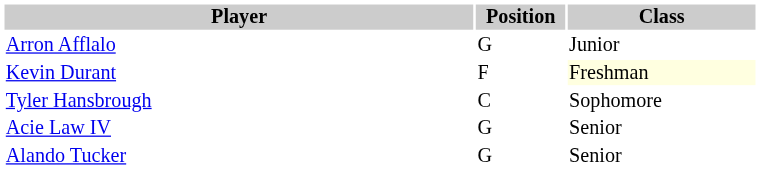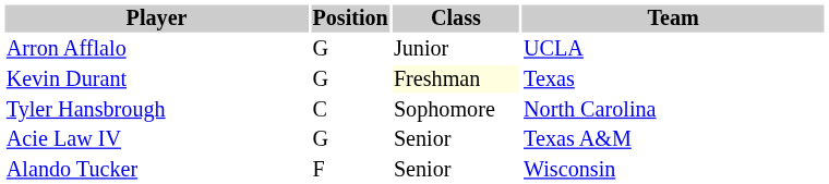 <table style="width:600px" "border:'1' 'solid' 'gray'">
 <tr>
 <th style="background:#CCCCCC;width:40%">Player</th>
 <th style="background:#CCCCCC;width:4%">Position</th>
 <th style="background:#CCCCCC;width:16%">Class</th>
+<th style="background:#CCCCCC;width:40%">Team</th>
 </tr>
 <tr>
 <td><a href='#'>Arron Afflalo</a></td>
 <td>G</td>
 <td>Junior</td>
+<td><a href='#'>UCLA</a></td>
 </tr>
 <tr>
 <td><a href='#'>Kevin Durant</a></td>
-<td>F</td>
+<td>G</td>
 <td style="background: lightyellow;">Freshman</td>
+<td><a href='#'>Texas</a></td>
 </tr>
 <tr>
 <td><a href='#'>Tyler Hansbrough</a></td>
 <td>C</td>
 <td>Sophomore</td>
+<td><a href='#'>North Carolina</a></td>
 </tr>
 <tr>
 <td><a href='#'>Acie Law IV</a></td>
 <td>G</td>
 <td>Senior</td>
+<td><a href='#'>Texas A&M</a></td>
 </tr>
 <tr>
 <td><a href='#'>Alando Tucker</a></td>
-<td>G</td>
+<td>F</td>
 <td>Senior</td>
+<td><a href='#'>Wisconsin</a></td>
 </tr>
 </table>
